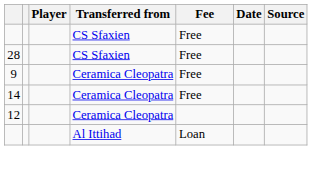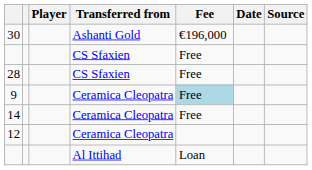 <table class="wikitable plainrowheaders sortable">
 <tr>
 <th></th>
 <th></th>
 <th scope=col>Player</th>
 <th>Transferred from</th>
 <th !scope=col; style="width: 65px;">Fee</th>
 <th scope=col>Date</th>
 <th scope=col>Source</th>
+</tr>
+<tr>
+<td align=center>30</td>
+<td align=center></td>
+<td></td>
+<td> <a href='#'>Ashanti Gold</a></td>
+<td>€196,000</td>
+<td></td>
+<td></td>
 </tr>
 <tr>
 <td align=center></td>
 <td align=center></td>
 <td></td>
 <td> <a href='#'>CS Sfaxien</a></td>
 <td>Free</td>
 <td></td>
 <td></td>
 </tr>
 <tr>
 <td align=center>28</td>
 <td align=center></td>
 <td></td>
 <td> <a href='#'>CS Sfaxien</a></td>
 <td>Free</td>
 <td></td>
 <td></td>
 </tr>
 <tr>
 <td align=center>9</td>
 <td align=center></td>
 <td></td>
 <td> <a href='#'>Ceramica Cleopatra</a></td>
-<td>Free</td>
+<td style="background: lightblue;">Free</td>
 <td></td>
 <td></td>
 </tr>
 <tr>
 <td align=center>14</td>
 <td align=center></td>
 <td></td>
 <td> <a href='#'>Ceramica Cleopatra</a></td>
 <td>Free</td>
 <td></td>
 <td></td>
 </tr>
 <tr>
 <td align=center>12</td>
 <td align=center></td>
 <td></td>
 <td> <a href='#'>Ceramica Cleopatra</a></td>
 <td></td>
 <td></td>
 <td></td>
 </tr>
 <tr>
 <td align=center></td>
 <td align=center></td>
 <td></td>
 <td> <a href='#'>Al Ittihad</a></td>
 <td>Loan</td>
 <td></td>
 <td></td>
 </tr>
 </table>
